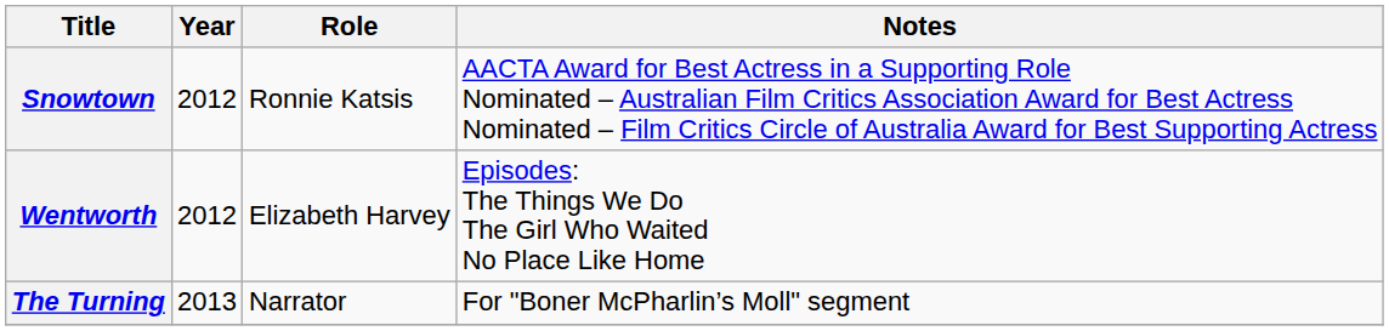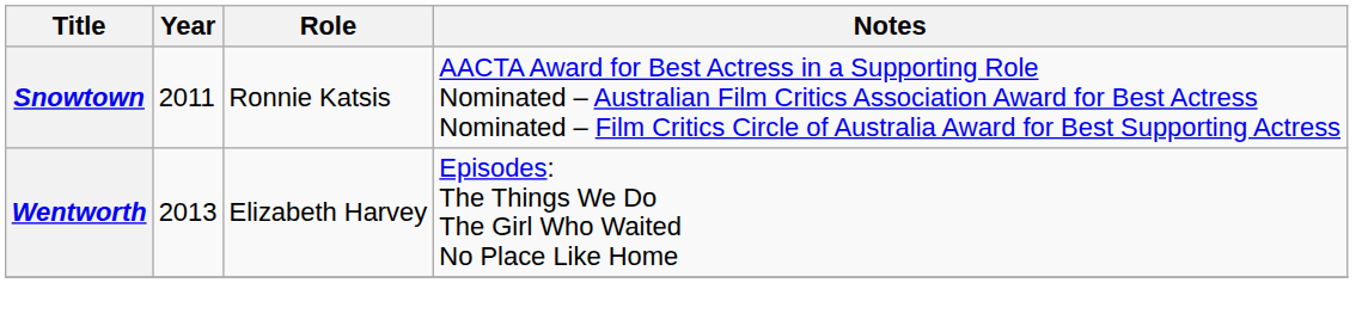 <table class="wikitable plainrowheaders sortable">
 <tr>
 <th scope="col">Title</th>
 <th scope="col">Year</th>
 <th scope="col">Role</th>
 <th scope="col" class="unsortable">Notes</th>
 </tr>
 <tr>
 <th scope="row"><em><a href='#'>Snowtown</a></em></th>
-<td>2012</td>
+<td>2011</td>
 <td>Ronnie Katsis</td>
 <td><a href='#'>AACTA Award for Best Actress in a Supporting Role</a><br>Nominated – <a href='#'>Australian Film Critics Association Award for Best Actress</a><br>Nominated – <a href='#'>Film Critics Circle of Australia Award for Best Supporting Actress</a></td>
 </tr>
 <tr>
 <th scope="row"><em><a href='#'>Wentworth</a></em></th>
-<td>2012</td>
+<td>2013</td>
 <td>Elizabeth Harvey</td>
 <td><a href='#'>Episodes</a>:<br>The Things We Do<br>The Girl Who Waited<br>No Place Like Home</td>
 </tr>
 <tr>
-<th scope="row"><em><a href='#'>The Turning</a></em></th>
-<td>2013</td>
-<td>Narrator</td>
-<td>For "Boner McPharlin’s Moll" segment</td>
-</tr>
-<tr>
 </tr>
 </table>
